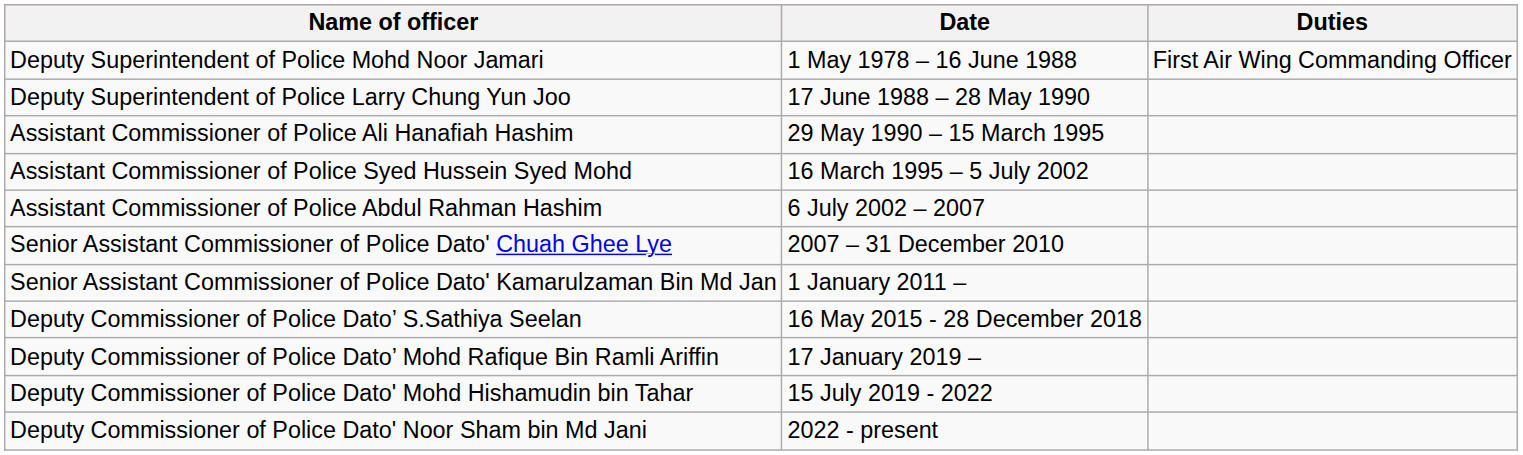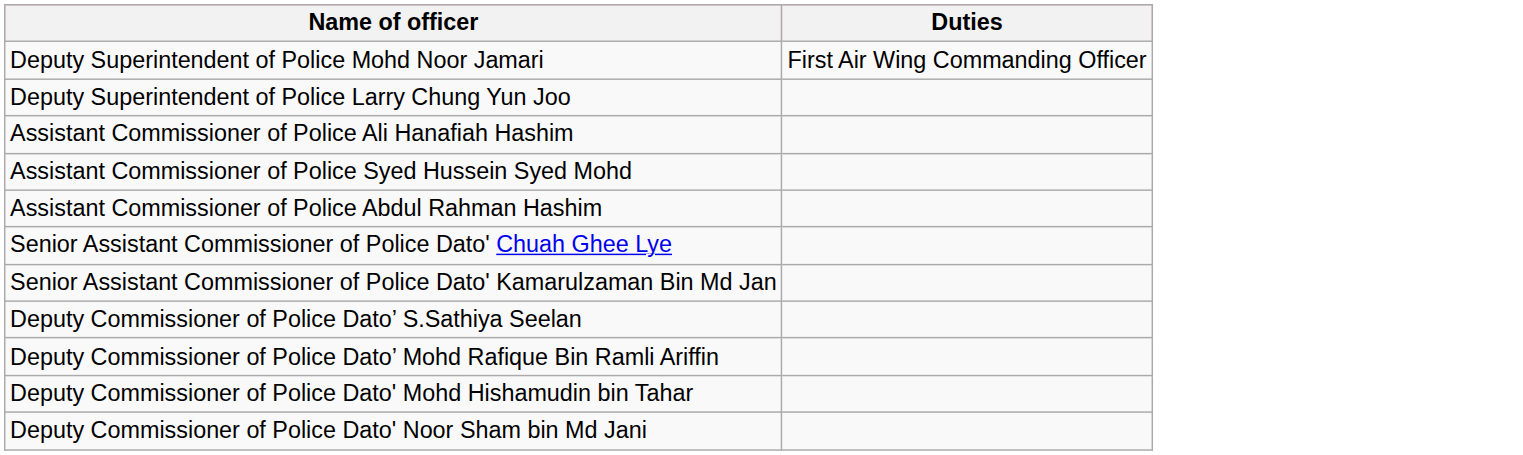 <table class="wikitable">
 <tr style="background-color: #f99; color: black;">
 <th>Name of officer</th>
-<th>Date</th>
 <th>Duties</th>
 </tr>
 <tr>
 <td>Deputy Superintendent of Police Mohd Noor Jamari</td>
-<td>1 May 1978 – 16 June 1988</td>
 <td>First Air Wing Commanding Officer</td>
 </tr>
 <tr>
 <td>Deputy Superintendent of Police Larry Chung Yun Joo</td>
-<td>17 June 1988 – 28 May 1990</td>
 <td></td>
 </tr>
 <tr>
 <td>Assistant Commissioner of Police Ali Hanafiah Hashim</td>
-<td>29 May 1990 – 15 March 1995</td>
 <td></td>
 </tr>
 <tr>
 <td>Assistant Commissioner of Police Syed Hussein Syed Mohd</td>
-<td>16 March 1995 – 5 July 2002</td>
 <td></td>
 </tr>
 <tr>
 <td>Assistant Commissioner of Police Abdul Rahman Hashim</td>
-<td>6 July 2002 – 2007</td>
 <td></td>
 </tr>
 <tr>
 <td>Senior Assistant Commissioner of Police Dato' <a href='#'>Chuah Ghee Lye</a></td>
-<td>2007 – 31 December 2010</td>
 <td></td>
 </tr>
 <tr>
 <td>Senior Assistant Commissioner of Police Dato' Kamarulzaman Bin Md Jan</td>
-<td>1 January 2011 –</td>
 <td></td>
 </tr>
 <tr>
 <td>Deputy Commissioner of Police Dato’ S.Sathiya Seelan</td>
-<td>16 May 2015 - 28 December 2018</td>
 <td></td>
 </tr>
 <tr>
 <td>Deputy Commissioner of Police Dato’ Mohd Rafique Bin Ramli Ariffin</td>
-<td>17 January 2019 –</td>
 <td></td>
 </tr>
 <tr>
 <td>Deputy Commissioner of Police Dato' Mohd Hishamudin bin Tahar</td>
-<td>15 July 2019 - 2022</td>
 <td></td>
 </tr>
 <tr>
 <td>Deputy Commissioner of Police Dato' Noor Sham bin Md Jani</td>
-<td>2022 - present</td>
 <td></td>
 </tr>
 </table>
